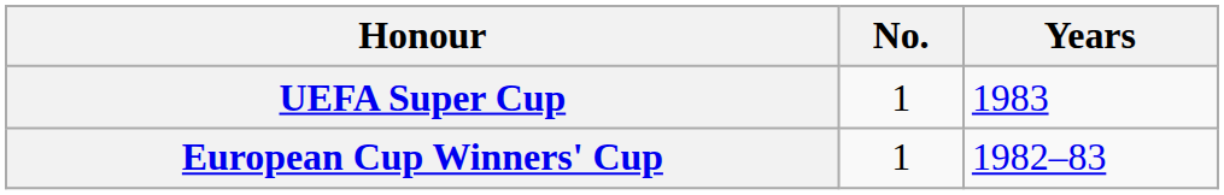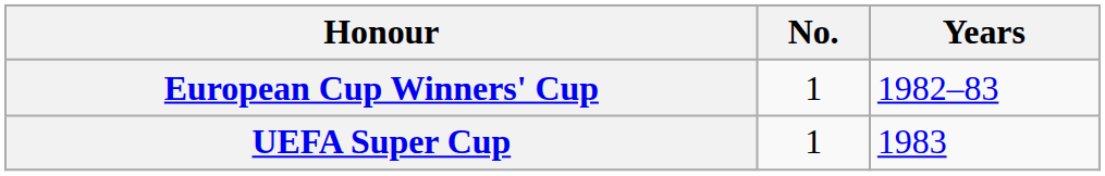 <table class="wikitable plainrowheaders" style="width:40%">
 <tr>
 <th scope=col>Honour</th>
 <th scope=col>No.</th>
 <th scope=col>Years</th>
 </tr>
 <tr>
+<th scope=row><a href='#'>European Cup Winners' Cup</a></th>
+<td align=center>1</td>
+<td><a href='#'>1982–83</a></td>
+</tr>
+<tr>
 <th scope=row><a href='#'>UEFA Super Cup</a></th>
 <td align=center>1</td>
 <td><a href='#'>1983</a></td>
 </tr>
-<tr>
-<th scope=row><a href='#'>European Cup Winners' Cup</a></th>
-<td align=center>1</td>
-<td><a href='#'>1982–83</a></td>
-</tr>
 </table>
